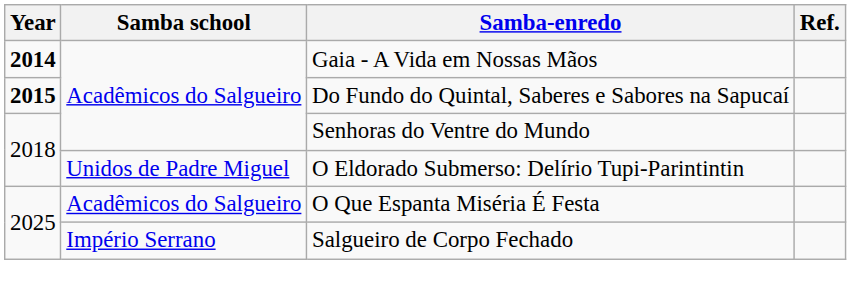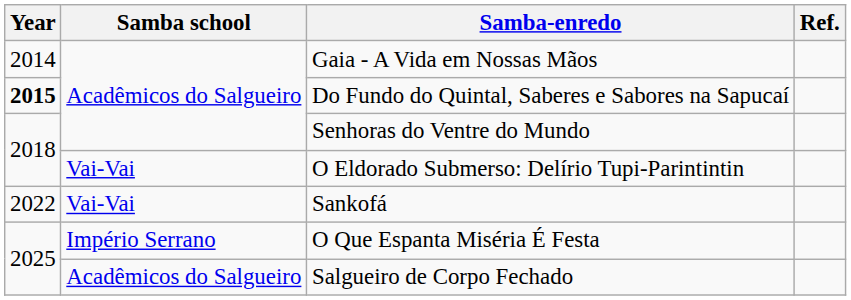 <table class="wikitable">
 <tr>
 <th>Year</th>
 <th>Samba school</th>
 <th><a href='#'>Samba-enredo</a></th>
 <th>Ref.</th>
 </tr>
 <tr>
-<td><strong>2014</strong></td>
+<td>2014</td>
 <td rowspan="3"><a href='#'>Acadêmicos do Salgueiro</a></td>
 <td>Gaia - A Vida em Nossas Mãos</td>
 <td></td>
 </tr>
 <tr>
 <td><strong>2015</strong></td>
 <td>Do Fundo do Quintal, Saberes e Sabores na Sapucaí</td>
 <td></td>
 </tr>
 <tr>
 <td rowspan="2">2018</td>
 <td>Senhoras do Ventre do Mundo</td>
 <td></td>
 </tr>
 <tr>
-<td><a href='#'>Unidos de Padre Miguel</a></td>
+<td><a href='#'>Vai-Vai</a></td>
 <td>O Eldorado Submerso: Delírio Tupi-Parintintin</td>
 <td></td>
 </tr>
 <tr>
+<td>2022</td>
+<td><a href='#'>Vai-Vai</a></td>
+<td>Sankofá</td>
+<td></td>
+</tr>
+<tr>
 <td rowspan="2">2025</td>
-<td><a href='#'>Acadêmicos do Salgueiro</a></td>
+<td><a href='#'>Império Serrano</a></td>
 <td>O Que Espanta Miséria É Festa</td>
 <td></td>
 </tr>
 <tr>
-<td><a href='#'>Império Serrano</a></td>
+<td><a href='#'>Acadêmicos do Salgueiro</a></td>
 <td>Salgueiro de Corpo Fechado</td>
 <td></td>
 </tr>
 </table>
